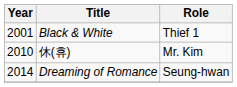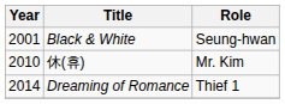 <table class="wikitable sortable">
 <tr>
 <th>Year</th>
 <th>Title</th>
 <th>Role</th>
 </tr>
 <tr>
 <td>2001</td>
 <td><em>Black & White</em></td>
-<td>Thief 1</td>
+<td>Seung-hwan</td>
 </tr>
 <tr>
 <td>2010</td>
 <td>休(휴)</td>
 <td>Mr. Kim</td>
 </tr>
 <tr>
 <td>2014</td>
 <td><em>Dreaming of Romance</em></td>
-<td>Seung-hwan</td>
+<td>Thief 1</td>
 </tr>
 <tr>
 </tr>
 </table>
